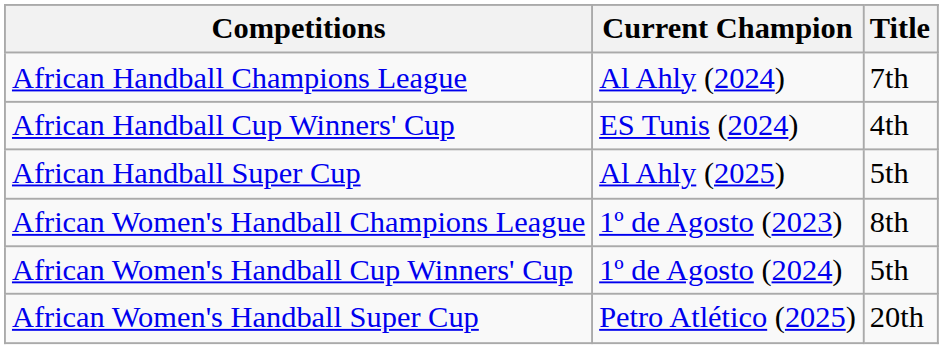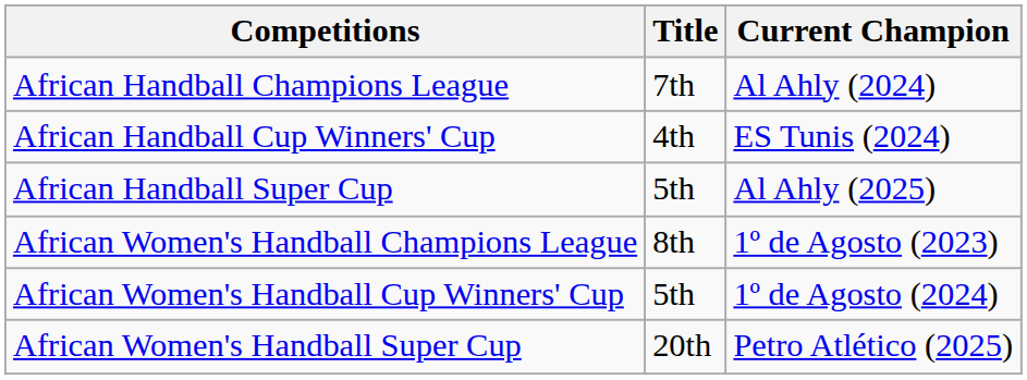 <table class="wikitable sortable">
 <tr>
 <th>Competitions</th>
+<th>Title</th>
 <th>Current Champion</th>
-<th>Title</th>
 </tr>
 <tr>
 <td><a href='#'>African Handball Champions League</a></td>
+<td>7th</td>
 <td> <a href='#'>Al Ahly</a> (<a href='#'>2024</a>)</td>
-<td>7th</td>
 </tr>
 <tr>
 <td><a href='#'>African Handball Cup Winners' Cup</a></td>
+<td>4th</td>
 <td> <a href='#'>ES Tunis</a> (<a href='#'>2024</a>)</td>
-<td>4th</td>
 </tr>
 <tr>
 <td><a href='#'>African Handball Super Cup</a></td>
+<td>5th</td>
 <td> <a href='#'>Al Ahly</a> (<a href='#'>2025</a>)</td>
-<td>5th</td>
 </tr>
 <tr>
 <td><a href='#'>African Women's Handball Champions League</a></td>
+<td>8th</td>
 <td> <a href='#'>1º de Agosto</a> (<a href='#'>2023</a>)</td>
-<td>8th</td>
 </tr>
 <tr>
 <td><a href='#'>African Women's Handball Cup Winners' Cup</a></td>
+<td>5th</td>
 <td> <a href='#'>1º de Agosto</a> (<a href='#'>2024</a>)</td>
-<td>5th</td>
 </tr>
 <tr>
 <td><a href='#'>African Women's Handball Super Cup</a></td>
+<td>20th</td>
 <td> <a href='#'>Petro Atlético</a> (<a href='#'>2025</a>)</td>
-<td>20th</td>
 </tr>
 </table>
